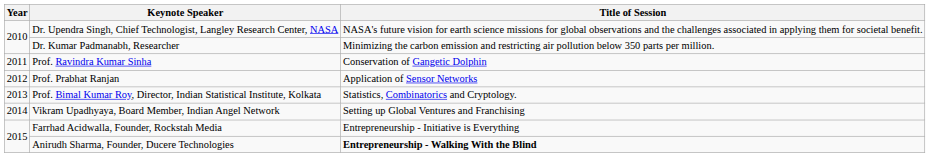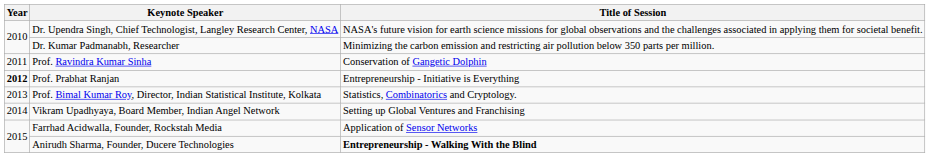 <table class="wikitable">
 <tr>
 <th>Year</th>
 <th>Keynote Speaker</th>
 <th>Title of Session</th>
 </tr>
 <tr>
 <td rowspan="2">2010</td>
 <td>Dr. Upendra Singh, Chief Technologist, Langley Research Center, <a href='#'>NASA</a></td>
 <td>NASA's future vision for earth science missions for global observations and the challenges associated in applying them for societal benefit.</td>
 </tr>
 <tr>
 <td>Dr. Kumar Padmanabh, Researcher</td>
 <td>Minimizing the carbon emission and restricting air pollution below 350 parts per million.</td>
 </tr>
 <tr>
 <td>2011</td>
 <td>Prof. <a href='#'>Ravindra Kumar Sinha</a></td>
 <td>Conservation of <a href='#'>Gangetic Dolphin</a></td>
 </tr>
 <tr>
-<td>2012</td>
+<td><strong>2012</strong></td>
 <td>Prof. Prabhat Ranjan</td>
-<td>Application of <a href='#'>Sensor Networks</a></td>
+<td>Entrepreneurship - Initiative is Everything</td>
 </tr>
 <tr>
 <td>2013</td>
 <td>Prof. <a href='#'>Bimal Kumar Roy</a>, Director, Indian Statistical Institute, Kolkata</td>
 <td>Statistics, <a href='#'>Combinatorics</a> and Cryptology.</td>
 </tr>
 <tr>
 <td>2014</td>
 <td>Vikram Upadhyaya, Board Member, Indian Angel Network</td>
 <td>Setting up Global Ventures and Franchising</td>
 </tr>
 <tr>
 <td rowspan="2">2015</td>
 <td>Farrhad Acidwalla, Founder, Rockstah Media</td>
-<td>Entrepreneurship - Initiative is Everything</td>
+<td>Application of <a href='#'>Sensor Networks</a></td>
 </tr>
 <tr>
 <td>Anirudh Sharma, Founder, Ducere Technologies</td>
 <td><strong>Entrepreneurship - Walking With the Blind</strong></td>
 </tr>
 </table>
